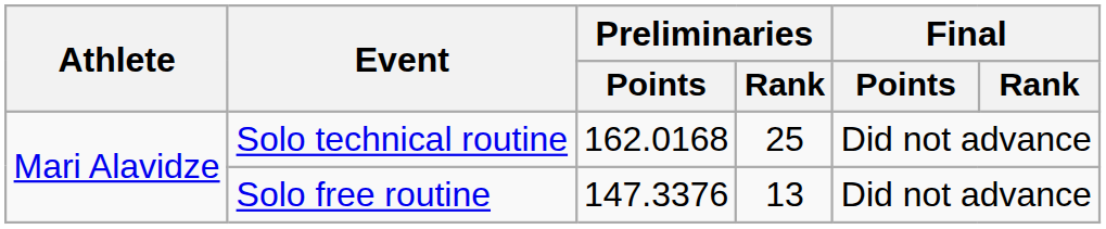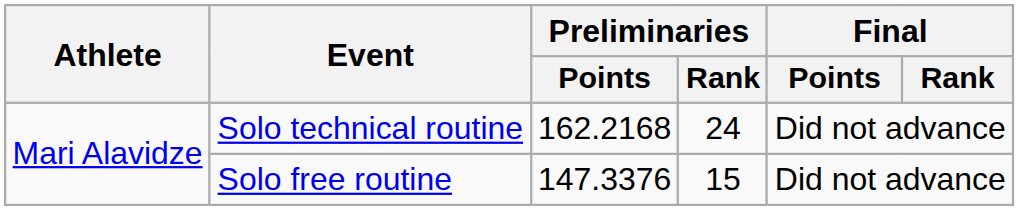 <table class="wikitable" style="text-align:center; font-size:90%;">
 <tr>
 <th rowspan="2">Athlete</th>
 <th rowspan="2">Event</th>
 <th colspan="2">Preliminaries</th>
 <th colspan="2">Final</th>
 </tr>
 <tr style="font-size:95%">
 <th>Points</th>
 <th>Rank</th>
 <th>Points</th>
 <th>Rank</th>
 </tr>
 <tr>
 <td align=left rowspan=2><a href='#'>Mari Alavidze</a></td>
 <td align=left><a href='#'>Solo technical routine</a></td>
-<td>162.0168</td>
-<td>25</td>
+<td>162.2168</td>
+<td>24</td>
 <td colspan=2>Did not advance</td>
 </tr>
 <tr>
 <td align=left><a href='#'>Solo free routine</a></td>
 <td>147.3376</td>
-<td>13</td>
+<td>15</td>
 <td colspan=2>Did not advance</td>
 </tr>
 </table>
